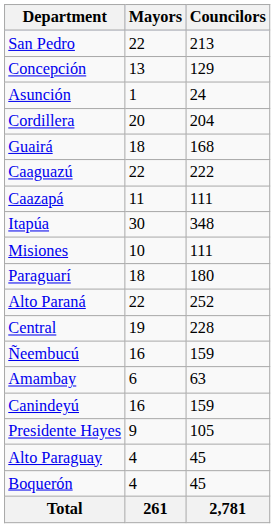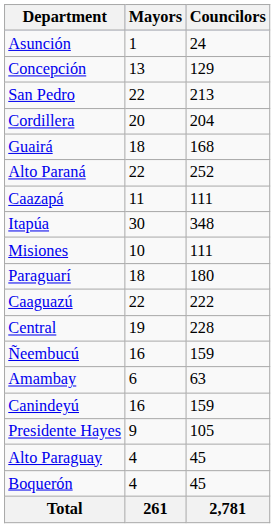 <table class="wikitable">
 <tr style="background:#BFCFFF; color:#000; font-size:100%">
 <th>Department</th>
 <th>Mayors</th>
 <th>Councilors</th>
 </tr>
 <tr>
-<td align="left"> <a href='#'>San Pedro</a></td>
-<td>22</td>
-<td>213</td>
+<td align="left"> <a href='#'>Asunción</a></td>
+<td>1</td>
+<td>24</td>
 </tr>
 <tr>
 <td align="left"> <a href='#'>Concepción</a></td>
 <td>13</td>
 <td>129</td>
 </tr>
 <tr>
-<td align="left"> <a href='#'>Asunción</a></td>
-<td>1</td>
-<td>24</td>
+<td align="left"> <a href='#'>San Pedro</a></td>
+<td>22</td>
+<td>213</td>
 </tr>
 <tr>
 <td align="left"> <a href='#'>Cordillera</a></td>
 <td>20</td>
 <td>204</td>
 </tr>
 <tr>
 <td align="left"> <a href='#'>Guairá</a></td>
 <td>18</td>
 <td>168</td>
 </tr>
 <tr>
-<td align="left"> <a href='#'>Caaguazú</a></td>
+<td align="left"> <a href='#'>Alto Paraná</a></td>
 <td>22</td>
-<td>222</td>
+<td>252</td>
 </tr>
 <tr>
 <td align="left"> <a href='#'>Caazapá</a></td>
 <td>11</td>
 <td>111</td>
 </tr>
 <tr>
 <td align="left"> <a href='#'>Itapúa</a></td>
 <td>30</td>
 <td>348</td>
 </tr>
 <tr>
 <td align="left"> <a href='#'>Misiones</a></td>
 <td>10</td>
 <td>111</td>
 </tr>
 <tr>
 <td align="left"> <a href='#'>Paraguarí</a></td>
 <td>18</td>
 <td>180</td>
 </tr>
 <tr>
-<td align="left"> <a href='#'>Alto Paraná</a></td>
+<td align="left"> <a href='#'>Caaguazú</a></td>
 <td>22</td>
-<td>252</td>
+<td>222</td>
 </tr>
 <tr>
 <td align="left"> <a href='#'>Central</a></td>
 <td>19</td>
 <td>228</td>
 </tr>
 <tr>
 <td align="left"> <a href='#'>Ñeembucú</a></td>
 <td>16</td>
 <td>159</td>
 </tr>
 <tr>
 <td align="left"> <a href='#'>Amambay</a></td>
 <td>6</td>
 <td>63</td>
 </tr>
 <tr>
 <td align="left"> <a href='#'>Canindeyú</a></td>
 <td>16</td>
 <td>159</td>
 </tr>
 <tr>
 <td align="left"> <a href='#'>Presidente Hayes</a></td>
 <td>9</td>
 <td>105</td>
 </tr>
 <tr>
 <td align="left"> <a href='#'>Alto Paraguay</a></td>
 <td>4</td>
 <td>45</td>
 </tr>
 <tr>
 <td align="left"> <a href='#'>Boquerón</a></td>
 <td>4</td>
 <td>45</td>
 </tr>
 <tr>
 <th align="left">Total</th>
 <th>261</th>
 <th>2,781</th>
 </tr>
 </table>
